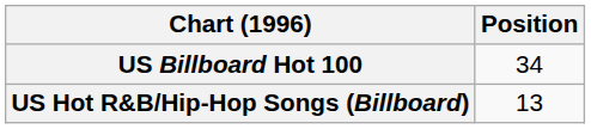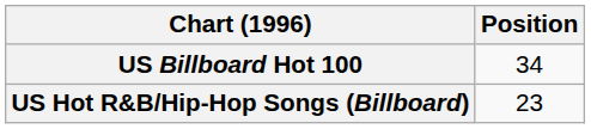 <table class="wikitable sortable plainrowheaders" style="text-align:center">
 <tr>
 <th scope="col">Chart (1996)</th>
 <th scope="col">Position</th>
 </tr>
 <tr>
 <th scope="row">US <em>Billboard</em> Hot 100</th>
 <td>34</td>
 </tr>
 <tr>
 <th scope="row">US Hot R&B/Hip-Hop Songs (<em>Billboard</em>)</th>
-<td>13</td>
+<td>23</td>
 </tr>
 </table>
